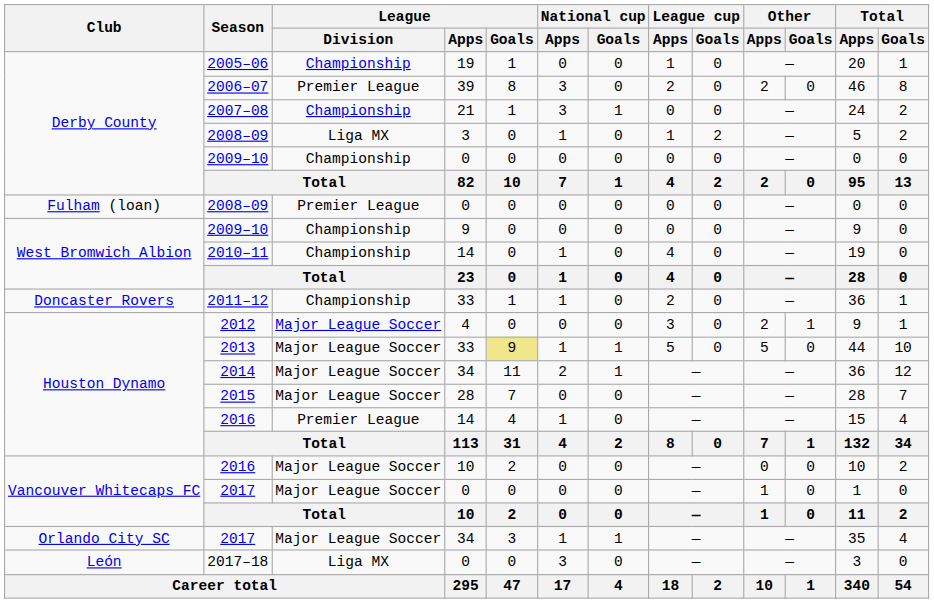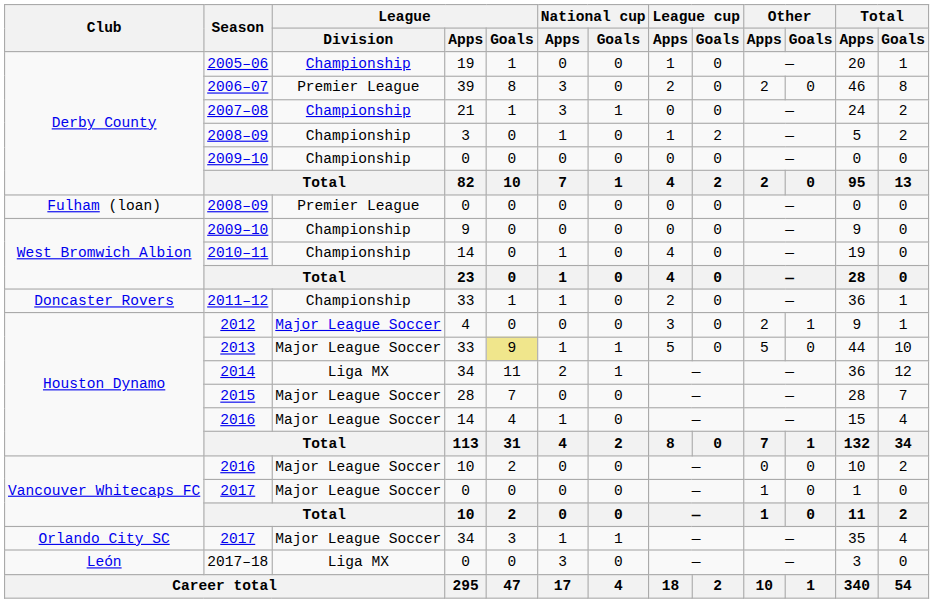 <table class=wikitable style="text-align: center;">
 <tr>
 <th rowspan="2">Club</th>
 <th rowspan="2">Season</th>
 <th colspan="3">League</th>
 <th colspan="2">National cup</th>
 <th colspan="2">League cup</th>
 <th colspan="2">Other</th>
 <th colspan="2">Total</th>
 </tr>
 <tr>
 <th>Division</th>
 <th>Apps</th>
 <th>Goals</th>
 <th>Apps</th>
 <th>Goals</th>
 <th>Apps</th>
 <th>Goals</th>
 <th>Apps</th>
 <th>Goals</th>
 <th>Apps</th>
 <th>Goals</th>
 </tr>
 <tr>
 <td rowspan="6"><a href='#'>Derby County</a></td>
 <td><a href='#'>2005–06</a></td>
 <td><a href='#'>Championship</a></td>
 <td>19</td>
 <td>1</td>
 <td>0</td>
 <td>0</td>
 <td>1</td>
 <td>0</td>
 <td colspan="2">—</td>
 <td>20</td>
 <td>1</td>
 </tr>
 <tr>
 <td><a href='#'>2006–07</a></td>
 <td>Premier League</td>
 <td>39</td>
 <td>8</td>
 <td>3</td>
 <td>0</td>
 <td>2</td>
 <td>0</td>
 <td>2</td>
 <td>0</td>
 <td>46</td>
 <td>8</td>
 </tr>
 <tr>
 <td><a href='#'>2007–08</a></td>
 <td><a href='#'>Championship</a></td>
 <td>21</td>
 <td>1</td>
 <td>3</td>
 <td>1</td>
 <td>0</td>
 <td>0</td>
 <td colspan="2">—</td>
 <td>24</td>
 <td>2</td>
 </tr>
 <tr>
 <td><a href='#'>2008–09</a></td>
-<td>Liga MX</td>
+<td>Championship</td>
 <td>3</td>
 <td>0</td>
 <td>1</td>
 <td>0</td>
 <td>1</td>
 <td>2</td>
 <td colspan="2">—</td>
 <td>5</td>
 <td>2</td>
 </tr>
 <tr>
 <td><a href='#'>2009–10</a></td>
 <td>Championship</td>
 <td>0</td>
 <td>0</td>
 <td>0</td>
 <td>0</td>
 <td>0</td>
 <td>0</td>
 <td colspan="2">—</td>
 <td>0</td>
 <td>0</td>
 </tr>
 <tr>
 <th colspan="2">Total</th>
 <th>82</th>
 <th>10</th>
 <th>7</th>
 <th>1</th>
 <th>4</th>
 <th>2</th>
 <th>2</th>
 <th>0</th>
 <th>95</th>
 <th>13</th>
 </tr>
 <tr>
 <td><a href='#'>Fulham</a> (loan)</td>
 <td><a href='#'>2008–09</a></td>
 <td>Premier League</td>
 <td>0</td>
 <td>0</td>
 <td>0</td>
 <td>0</td>
 <td>0</td>
 <td>0</td>
 <td colspan="2">—</td>
 <td>0</td>
 <td>0</td>
 </tr>
 <tr>
 <td rowspan="3"><a href='#'>West Bromwich Albion</a></td>
 <td><a href='#'>2009–10</a></td>
 <td>Championship</td>
 <td>9</td>
 <td>0</td>
 <td>0</td>
 <td>0</td>
 <td>0</td>
 <td>0</td>
 <td colspan="2">—</td>
 <td>9</td>
 <td>0</td>
 </tr>
 <tr>
 <td><a href='#'>2010–11</a></td>
 <td>Championship</td>
 <td>14</td>
 <td>0</td>
 <td>1</td>
 <td>0</td>
 <td>4</td>
 <td>0</td>
 <td colspan="2">—</td>
 <td>19</td>
 <td>0</td>
 </tr>
 <tr>
 <th colspan="2">Total</th>
 <th>23</th>
 <th>0</th>
 <th>1</th>
 <th>0</th>
 <th>4</th>
 <th>0</th>
 <th colspan="2">—</th>
 <th>28</th>
 <th>0</th>
 </tr>
 <tr>
 <td><a href='#'>Doncaster Rovers</a></td>
 <td><a href='#'>2011–12</a></td>
 <td>Championship</td>
 <td>33</td>
 <td>1</td>
 <td>1</td>
 <td>0</td>
 <td>2</td>
 <td>0</td>
 <td colspan="2">—</td>
 <td>36</td>
 <td>1</td>
 </tr>
 <tr>
 <td rowspan="6"><a href='#'>Houston Dynamo</a></td>
 <td><a href='#'>2012</a></td>
 <td><a href='#'>Major League Soccer</a></td>
 <td>4</td>
 <td>0</td>
 <td>0</td>
 <td>0</td>
 <td>3</td>
 <td>0</td>
 <td>2</td>
 <td>1</td>
 <td>9</td>
 <td>1</td>
 </tr>
 <tr>
 <td><a href='#'>2013</a></td>
 <td>Major League Soccer</td>
 <td>33</td>
 <td style="background: khaki;">9</td>
 <td>1</td>
 <td>1</td>
 <td>5</td>
 <td>0</td>
 <td>5</td>
 <td>0</td>
 <td>44</td>
 <td>10</td>
 </tr>
 <tr>
 <td><a href='#'>2014</a></td>
-<td>Major League Soccer</td>
+<td>Liga MX</td>
 <td>34</td>
 <td>11</td>
 <td>2</td>
 <td>1</td>
 <td colspan="2">—</td>
 <td colspan="2">—</td>
 <td>36</td>
 <td>12</td>
 </tr>
 <tr>
 <td><a href='#'>2015</a></td>
 <td>Major League Soccer</td>
 <td>28</td>
 <td>7</td>
 <td>0</td>
 <td>0</td>
 <td colspan="2">—</td>
 <td colspan="2">—</td>
 <td>28</td>
 <td>7</td>
 </tr>
 <tr>
 <td><a href='#'>2016</a></td>
-<td>Premier League</td>
+<td>Major League Soccer</td>
 <td>14</td>
 <td>4</td>
 <td>1</td>
 <td>0</td>
 <td colspan="2">—</td>
 <td colspan="2">—</td>
 <td>15</td>
 <td>4</td>
 </tr>
 <tr>
 <th colspan="2">Total</th>
 <th>113</th>
 <th>31</th>
 <th>4</th>
 <th>2</th>
 <th>8</th>
 <th>0</th>
 <th>7</th>
 <th>1</th>
 <th>132</th>
 <th>34</th>
 </tr>
 <tr>
 <td rowspan="3"><a href='#'>Vancouver Whitecaps FC</a></td>
 <td><a href='#'>2016</a></td>
 <td>Major League Soccer</td>
 <td>10</td>
 <td>2</td>
 <td>0</td>
 <td>0</td>
 <td colspan="2">—</td>
 <td>0</td>
 <td>0</td>
 <td>10</td>
 <td>2</td>
 </tr>
 <tr>
 <td><a href='#'>2017</a></td>
 <td>Major League Soccer</td>
 <td>0</td>
 <td>0</td>
 <td>0</td>
 <td>0</td>
 <td colspan="2">—</td>
 <td>1</td>
 <td>0</td>
 <td>1</td>
 <td>0</td>
 </tr>
 <tr>
 <th colspan="2">Total</th>
 <th>10</th>
 <th>2</th>
 <th>0</th>
 <th>0</th>
 <th colspan="2">—</th>
 <th>1</th>
 <th>0</th>
 <th>11</th>
 <th>2</th>
 </tr>
 <tr>
 <td><a href='#'>Orlando City SC</a></td>
 <td><a href='#'>2017</a></td>
 <td>Major League Soccer</td>
 <td>34</td>
 <td>3</td>
 <td>1</td>
 <td>1</td>
 <td colspan="2">—</td>
 <td colspan="2">—</td>
 <td>35</td>
 <td>4</td>
 </tr>
 <tr>
 <td><a href='#'>León</a></td>
 <td>2017–18</td>
 <td>Liga MX</td>
 <td>0</td>
 <td>0</td>
 <td>3</td>
 <td>0</td>
 <td colspan="2">—</td>
 <td colspan="2">—</td>
 <td>3</td>
 <td>0</td>
 </tr>
 <tr>
 <th colspan="3">Career total</th>
 <th>295</th>
 <th>47</th>
 <th>17</th>
 <th>4</th>
 <th>18</th>
 <th>2</th>
 <th>10</th>
 <th>1</th>
 <th>340</th>
 <th>54</th>
 </tr>
 </table>
